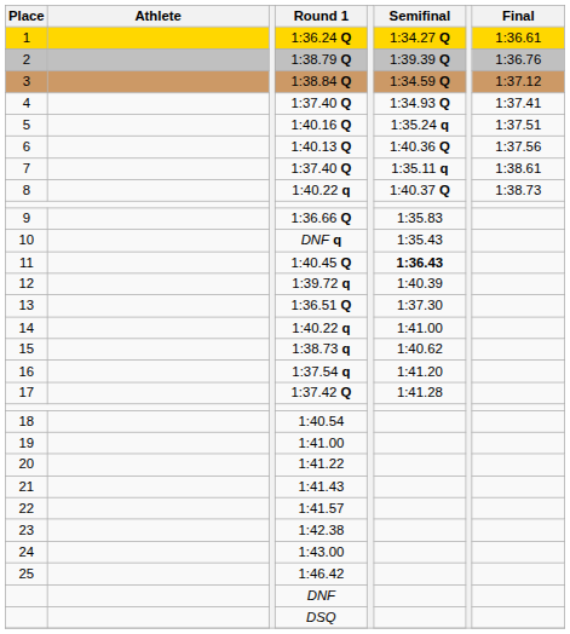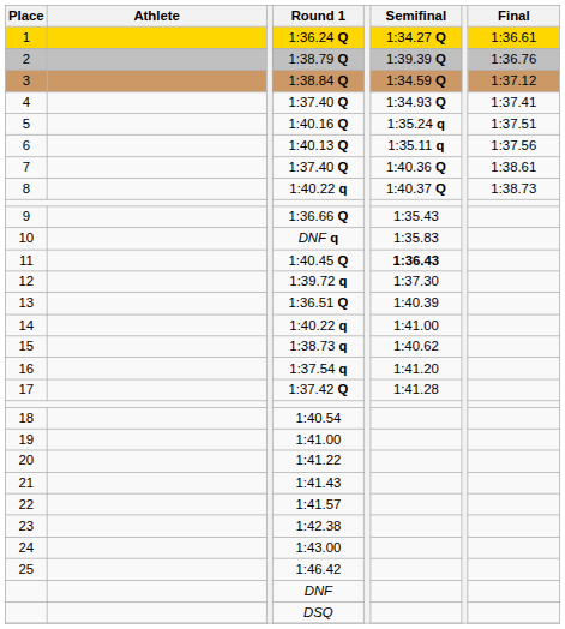 <table class="wikitable" style="text-align:center">
 <tr>
 <th>Place</th>
 <th width=250>Athlete</th>
 <th rowspan=31></th>
 <th width=100>Round 1</th>
 <th rowspan=31></th>
 <th width=100>Semifinal</th>
 <th rowspan=31></th>
 <th width=100>Final</th>
 </tr>
 <tr bgcolor=gold>
 <td>1</td>
 <td align=left></td>
 <td>1:36.24 <strong>Q</strong></td>
 <td>1:34.27 <strong>Q</strong></td>
 <td>1:36.61</td>
 </tr>
 <tr bgcolor=silver>
 <td>2</td>
 <td align=left></td>
 <td>1:38.79 <strong>Q</strong></td>
 <td>1:39.39 <strong>Q</strong></td>
 <td>1:36.76</td>
 </tr>
 <tr bgcolor=cc9966>
 <td>3</td>
 <td align=left></td>
 <td>1:38.84 <strong>Q</strong></td>
 <td>1:34.59 <strong>Q</strong></td>
 <td>1:37.12</td>
 </tr>
 <tr>
 <td>4</td>
 <td align=left></td>
 <td>1:37.40 <strong>Q</strong></td>
 <td>1:34.93 <strong>Q</strong></td>
 <td>1:37.41</td>
 </tr>
 <tr>
 <td>5</td>
 <td align=left></td>
 <td>1:40.16 <strong>Q</strong></td>
 <td>1:35.24 <strong>q</strong></td>
 <td>1:37.51</td>
 </tr>
 <tr>
 <td>6</td>
 <td align=left></td>
 <td>1:40.13 <strong>Q</strong></td>
-<td>1:40.36 <strong>Q</strong></td>
+<td>1:35.11 <strong>q</strong></td>
 <td>1:37.56</td>
 </tr>
 <tr>
 <td>7</td>
 <td align=left></td>
 <td>1:37.40 <strong>Q</strong></td>
-<td>1:35.11 <strong>q</strong></td>
+<td>1:40.36 <strong>Q</strong></td>
 <td>1:38.61</td>
 </tr>
 <tr>
 <td>8</td>
 <td align=left></td>
 <td>1:40.22 <strong>q</strong></td>
 <td>1:40.37 <strong>Q</strong></td>
 <td>1:38.73</td>
 </tr>
 <tr>
 <td colspan=10></td>
 </tr>
 <tr>
 <td>9</td>
 <td align=left></td>
 <td>1:36.66 <strong>Q</strong></td>
-<td>1:35.83</td>
+<td>1:35.43</td>
 <td></td>
 </tr>
 <tr>
 <td>10</td>
 <td align=left></td>
 <td><em>DNF</em> <strong>q</strong></td>
-<td>1:35.43</td>
+<td>1:35.83</td>
 <td></td>
 </tr>
 <tr>
 <td>11</td>
 <td align=left></td>
 <td>1:40.45 <strong>Q</strong></td>
 <td><strong>1:36.43</strong></td>
 <td></td>
 </tr>
 <tr>
 <td>12</td>
 <td align=left></td>
 <td>1:39.72 <strong>q</strong></td>
-<td>1:40.39</td>
+<td>1:37.30</td>
 <td></td>
 </tr>
 <tr>
 <td>13</td>
 <td align=left></td>
 <td>1:36.51 <strong>Q</strong></td>
-<td>1:37.30</td>
+<td>1:40.39</td>
 <td></td>
 </tr>
 <tr>
 <td>14</td>
 <td align=left></td>
 <td>1:40.22 <strong>q</strong></td>
 <td>1:41.00</td>
 <td></td>
 </tr>
 <tr>
 <td>15</td>
 <td align=left></td>
 <td>1:38.73 <strong>q</strong></td>
 <td>1:40.62</td>
 <td></td>
 </tr>
 <tr>
 <td>16</td>
 <td align=left></td>
 <td>1:37.54 <strong>q</strong></td>
 <td>1:41.20</td>
 <td></td>
 </tr>
 <tr>
 <td>17</td>
 <td align=left></td>
 <td>1:37.42 <strong>Q</strong></td>
 <td>1:41.28</td>
 <td></td>
 </tr>
 <tr>
 <td colspan=10></td>
 </tr>
 <tr>
 <td>18</td>
 <td align=left></td>
 <td>1:40.54</td>
 <td></td>
 <td></td>
 </tr>
 <tr>
 <td>19</td>
 <td align=left></td>
 <td>1:41.00</td>
 <td></td>
 <td></td>
 </tr>
 <tr>
 <td>20</td>
 <td align=left></td>
 <td>1:41.22</td>
 <td></td>
 <td></td>
 </tr>
 <tr>
 <td>21</td>
 <td align=left></td>
 <td>1:41.43</td>
 <td></td>
 <td></td>
 </tr>
 <tr>
 <td>22</td>
 <td align=left></td>
 <td>1:41.57</td>
 <td></td>
 <td></td>
 </tr>
 <tr>
 <td>23</td>
 <td align=left></td>
 <td>1:42.38</td>
 <td></td>
 <td></td>
 </tr>
 <tr>
 <td>24</td>
 <td align=left></td>
 <td>1:43.00</td>
 <td></td>
 <td></td>
 </tr>
 <tr>
 <td>25</td>
 <td align=left></td>
 <td>1:46.42</td>
 <td></td>
 <td></td>
 </tr>
 <tr>
 <td></td>
 <td align=left></td>
 <td><em>DNF</em></td>
 <td></td>
 <td></td>
 </tr>
 <tr>
 <td></td>
 <td align=left></td>
 <td><em>DSQ</em></td>
 <td></td>
 <td></td>
 </tr>
 <tr>
 </tr>
 </table>
